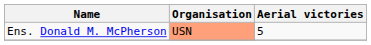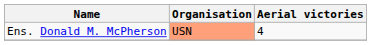 <table class="wikitable">
 <tr>
 <th>Name</th>
 <th>Organisation</th>
 <th>Aerial victories</th>
 </tr>
 <tr>
 <td>Ens. <a href='#'>Donald M. McPherson</a></td>
 <td style="background: lightsalmon;">USN</td>
-<td>5</td>
+<td>4</td>
 </tr>
 <tr>
 </tr>
 </table>
